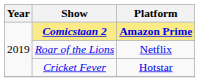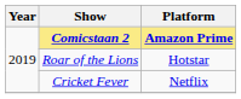 <table class="wikitable sortable" style="text-align:center;">
 <tr>
 <th>Year</th>
 <th>Show</th>
 <th>Platform</th>
 </tr>
 <tr>
 <td rowspan=3>2019</td>
 <td style="background:#FAEB86;"><strong><em><a href='#'>Comicstaan 2</a></em></strong></td>
 <td style="background:#FAEB86;"><strong><a href='#'>Amazon Prime</a></strong></td>
 </tr>
 <tr>
 <td><em><a href='#'>Roar of the Lions</a></em></td>
-<td><a href='#'>Netflix</a></td>
+<td><a href='#'>Hotstar</a></td>
 </tr>
 <tr>
 <td><em><a href='#'>Cricket Fever</a></em></td>
-<td><a href='#'>Hotstar</a></td>
+<td><a href='#'>Netflix</a></td>
 </tr>
 <tr>
 </tr>
 </table>
